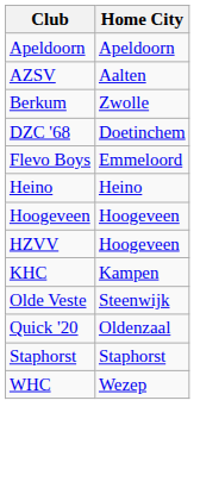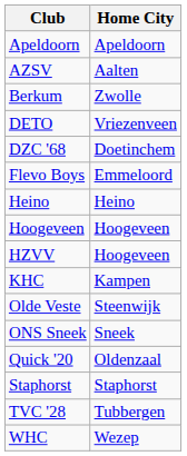 <table class="wikitable sortable">
 <tr>
 <th>Club</th>
 <th>Home City</th>
 </tr>
 <tr>
 <td><a href='#'>Apeldoorn</a></td>
 <td><a href='#'>Apeldoorn</a></td>
 </tr>
 <tr>
 <td><a href='#'>AZSV</a></td>
 <td><a href='#'>Aalten</a></td>
 </tr>
 <tr>
 <td><a href='#'>Berkum</a></td>
 <td><a href='#'>Zwolle</a></td>
+</tr>
+<tr>
+<td><a href='#'>DETO</a></td>
+<td><a href='#'>Vriezenveen</a></td>
 </tr>
 <tr>
 <td><a href='#'>DZC '68</a></td>
 <td><a href='#'>Doetinchem</a></td>
 </tr>
 <tr>
 <td><a href='#'>Flevo Boys</a></td>
 <td><a href='#'>Emmeloord</a></td>
 </tr>
 <tr>
 <td><a href='#'>Heino</a></td>
 <td><a href='#'>Heino</a></td>
 </tr>
 <tr>
 <td><a href='#'>Hoogeveen</a></td>
 <td><a href='#'>Hoogeveen</a></td>
 </tr>
 <tr>
 <td><a href='#'>HZVV</a></td>
 <td><a href='#'>Hoogeveen</a></td>
 </tr>
 <tr>
 <td><a href='#'>KHC</a></td>
 <td><a href='#'>Kampen</a></td>
 </tr>
 <tr>
 <td><a href='#'>Olde Veste</a></td>
 <td><a href='#'>Steenwijk</a></td>
 </tr>
 <tr>
+<td><a href='#'>ONS Sneek</a></td>
+<td><a href='#'>Sneek</a></td>
+</tr>
+<tr>
 <td><a href='#'>Quick '20</a></td>
 <td><a href='#'>Oldenzaal</a></td>
 </tr>
 <tr>
 <td><a href='#'>Staphorst</a></td>
 <td><a href='#'>Staphorst</a></td>
 </tr>
 <tr>
+<td><a href='#'>TVC '28</a></td>
+<td><a href='#'>Tubbergen</a></td>
+</tr>
+<tr>
 <td><a href='#'>WHC</a></td>
 <td><a href='#'>Wezep</a></td>
 </tr>
 </table>
